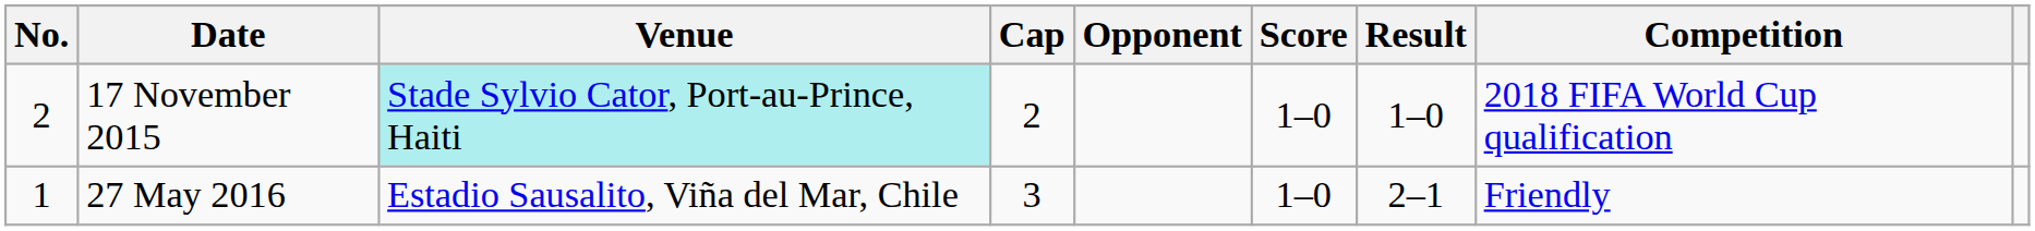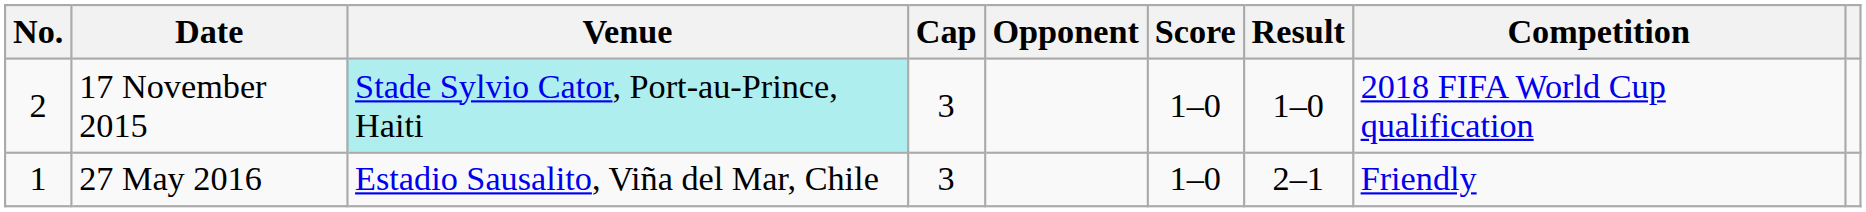 <table class="wikitable sortable">
 <tr>
 <th scope=col>No.</th>
 <th scope=col>Date</th>
 <th scope=col>Venue</th>
 <th scope=col>Cap</th>
 <th scope=col>Opponent</th>
 <th scope=col>Score</th>
 <th scope=col>Result</th>
 <th scope=col>Competition</th>
 <th scope=col class=unsortable></th>
 </tr>
 <tr>
 <td align=center>2</td>
 <td>17 November 2015</td>
 <td style="background: paleturquoise;"><a href='#'>Stade Sylvio Cator</a>, Port-au-Prince, Haiti</td>
-<td align=center>2</td>
+<td align=center>3</td>
 <td></td>
 <td align=center>1–0</td>
 <td align=center>1–0</td>
 <td><a href='#'>2018 FIFA World Cup qualification</a></td>
 <td align=center></td>
 </tr>
 <tr>
 <td align=center>1</td>
 <td>27 May 2016</td>
 <td><a href='#'>Estadio Sausalito</a>, Viña del Mar, Chile</td>
 <td align=center>3</td>
 <td></td>
 <td align=center>1–0</td>
 <td align=center>2–1</td>
 <td><a href='#'>Friendly</a></td>
 <td align=center></td>
 </tr>
 </table>
